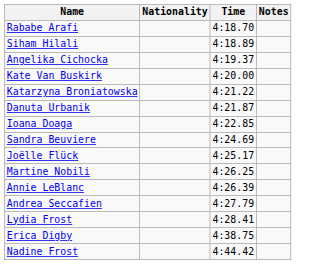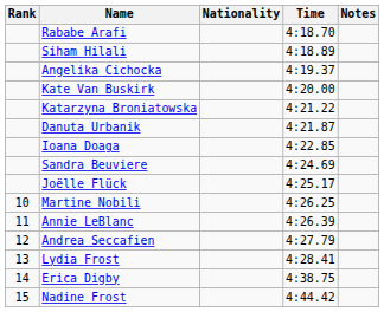 <table class="wikitable sortable" style="text-align:center;font-size:95%">
 <tr>
+<th>Rank</th>
 <th>Name</th>
 <th>Nationality</th>
 <th>Time</th>
 <th>Notes</th>
 </tr>
 <tr>
+<td></td>
 <td align=left><a href='#'>Rababe Arafi</a></td>
 <td align=left></td>
 <td>4:18.70</td>
 <td></td>
 </tr>
 <tr>
+<td></td>
 <td align=left><a href='#'>Siham Hilali</a></td>
 <td align=left></td>
 <td>4:18.89</td>
 <td></td>
 </tr>
 <tr>
+<td></td>
 <td align=left><a href='#'>Angelika Cichocka</a></td>
 <td align=left></td>
 <td>4:19.37</td>
 <td></td>
 </tr>
 <tr>
+<td></td>
 <td align=left><a href='#'>Kate Van Buskirk</a></td>
 <td align=left></td>
 <td>4:20.00</td>
 <td></td>
 </tr>
 <tr>
+<td></td>
 <td align=left><a href='#'>Katarzyna Broniatowska</a></td>
 <td align=left></td>
 <td>4:21.22</td>
 <td></td>
 </tr>
 <tr>
+<td></td>
 <td align=left><a href='#'>Danuta Urbanik</a></td>
 <td align=left></td>
 <td>4:21.87</td>
 <td></td>
 </tr>
 <tr>
+<td></td>
 <td align=left><a href='#'>Ioana Doaga</a></td>
 <td align=left></td>
 <td>4:22.85</td>
 <td></td>
 </tr>
 <tr>
+<td></td>
 <td align=left><a href='#'>Sandra Beuviere</a></td>
 <td align=left></td>
 <td>4:24.69</td>
 <td></td>
 </tr>
 <tr>
+<td></td>
 <td align=left><a href='#'>Joëlle Flück</a></td>
 <td align=left></td>
 <td>4:25.17</td>
 <td></td>
 </tr>
 <tr>
+<td>10</td>
 <td align=left><a href='#'>Martine Nobili</a></td>
 <td align=left></td>
 <td>4:26.25</td>
 <td></td>
 </tr>
 <tr>
+<td>11</td>
 <td align=left><a href='#'>Annie LeBlanc</a></td>
 <td align=left></td>
 <td>4:26.39</td>
 <td></td>
 </tr>
 <tr>
+<td>12</td>
 <td align=left><a href='#'>Andrea Seccafien</a></td>
 <td align=left></td>
 <td>4:27.79</td>
 <td></td>
 </tr>
 <tr>
+<td>13</td>
 <td align=left><a href='#'>Lydia Frost</a></td>
 <td align=left></td>
 <td>4:28.41</td>
 <td></td>
 </tr>
 <tr>
+<td>14</td>
 <td align=left><a href='#'>Erica Digby</a></td>
 <td align=left></td>
 <td>4:38.75</td>
 <td></td>
 </tr>
 <tr>
+<td>15</td>
 <td align=left><a href='#'>Nadine Frost</a></td>
 <td align=left></td>
 <td>4:44.42</td>
 <td></td>
 </tr>
 </table>
